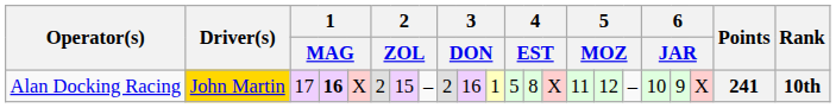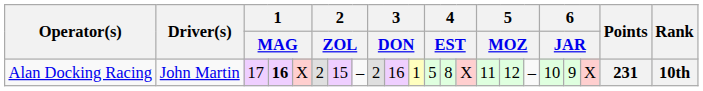 <table class="wikitable" style="font-size: 85%">
 <tr>
 <th rowspan=2>Operator(s)</th>
 <th rowspan=2>Driver(s)</th>
 <th colspan=3>1</th>
 <th colspan=3>2</th>
 <th colspan=3>3</th>
 <th colspan=3>4</th>
 <th colspan=3>5</th>
 <th colspan=3>6</th>
 <th rowspan=2>Points</th>
 <th rowspan=2>Rank</th>
 </tr>
 <tr>
 <th colspan=3><a href='#'>MAG</a></th>
 <th colspan=3><a href='#'>ZOL</a></th>
 <th colspan=3><a href='#'>DON</a></th>
 <th colspan=3><a href='#'>EST</a></th>
 <th colspan=3><a href='#'>MOZ</a></th>
 <th colspan=3><a href='#'>JAR</a></th>
 </tr>
 <tr>
 <td align=center><a href='#'>Alan Docking Racing</a></td>
-<td style="background: gold;"> <a href='#'>John Martin</a></td>
+<td> <a href='#'>John Martin</a></td>
 <td style="background:#efcfff;">17</td>
 <td style="background:#efcfff;"><strong>16</strong></td>
 <td style="background:#ffcfcf;">X</td>
 <td style="background:#dfdfdf;">2</td>
 <td style="background:#efcfff;">15</td>
 <td>–</td>
 <td style="background:#dfdfdf;">2</td>
 <td style="background:#efcfff;">16</td>
 <td style="background:#ffffbf;">1</td>
 <td style="background:#dfffdf;">5</td>
 <td style="background:#dfffdf;">8</td>
 <td style="background:#ffcfcf;">X</td>
 <td style="background:#dfffdf;">11</td>
 <td style="background:#dfffdf;">12</td>
 <td>–</td>
 <td style="background:#dfffdf;">10</td>
 <td style="background:#dfffdf;">9</td>
 <td style="background:#ffcfcf;">X</td>
-<th>241</th>
+<th>231</th>
 <th>10th</th>
 </tr>
 </table>
